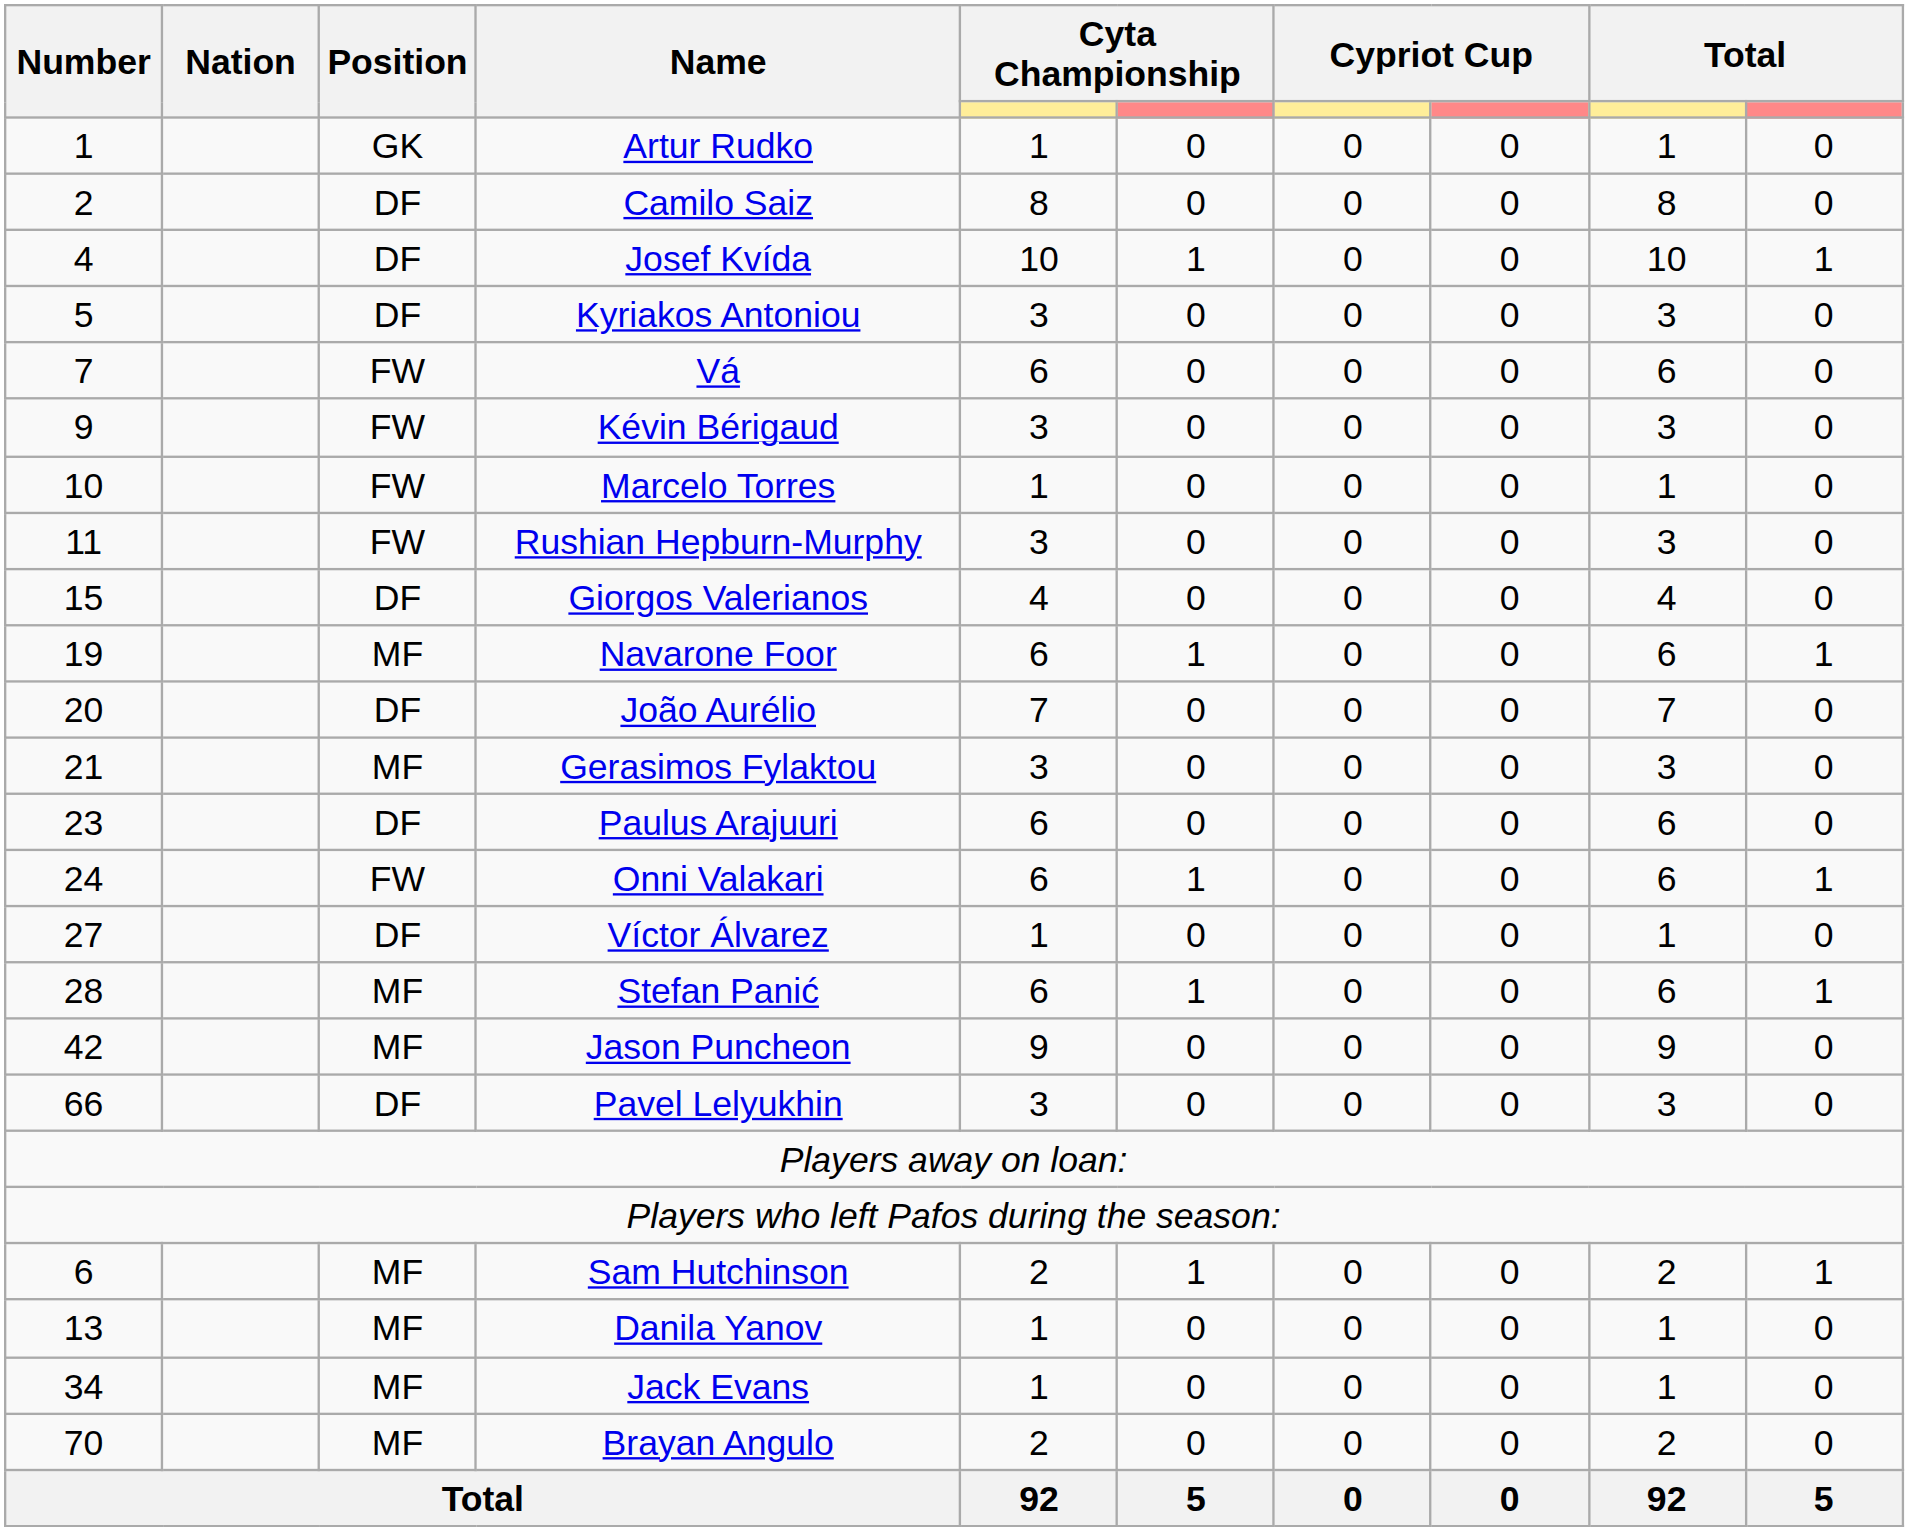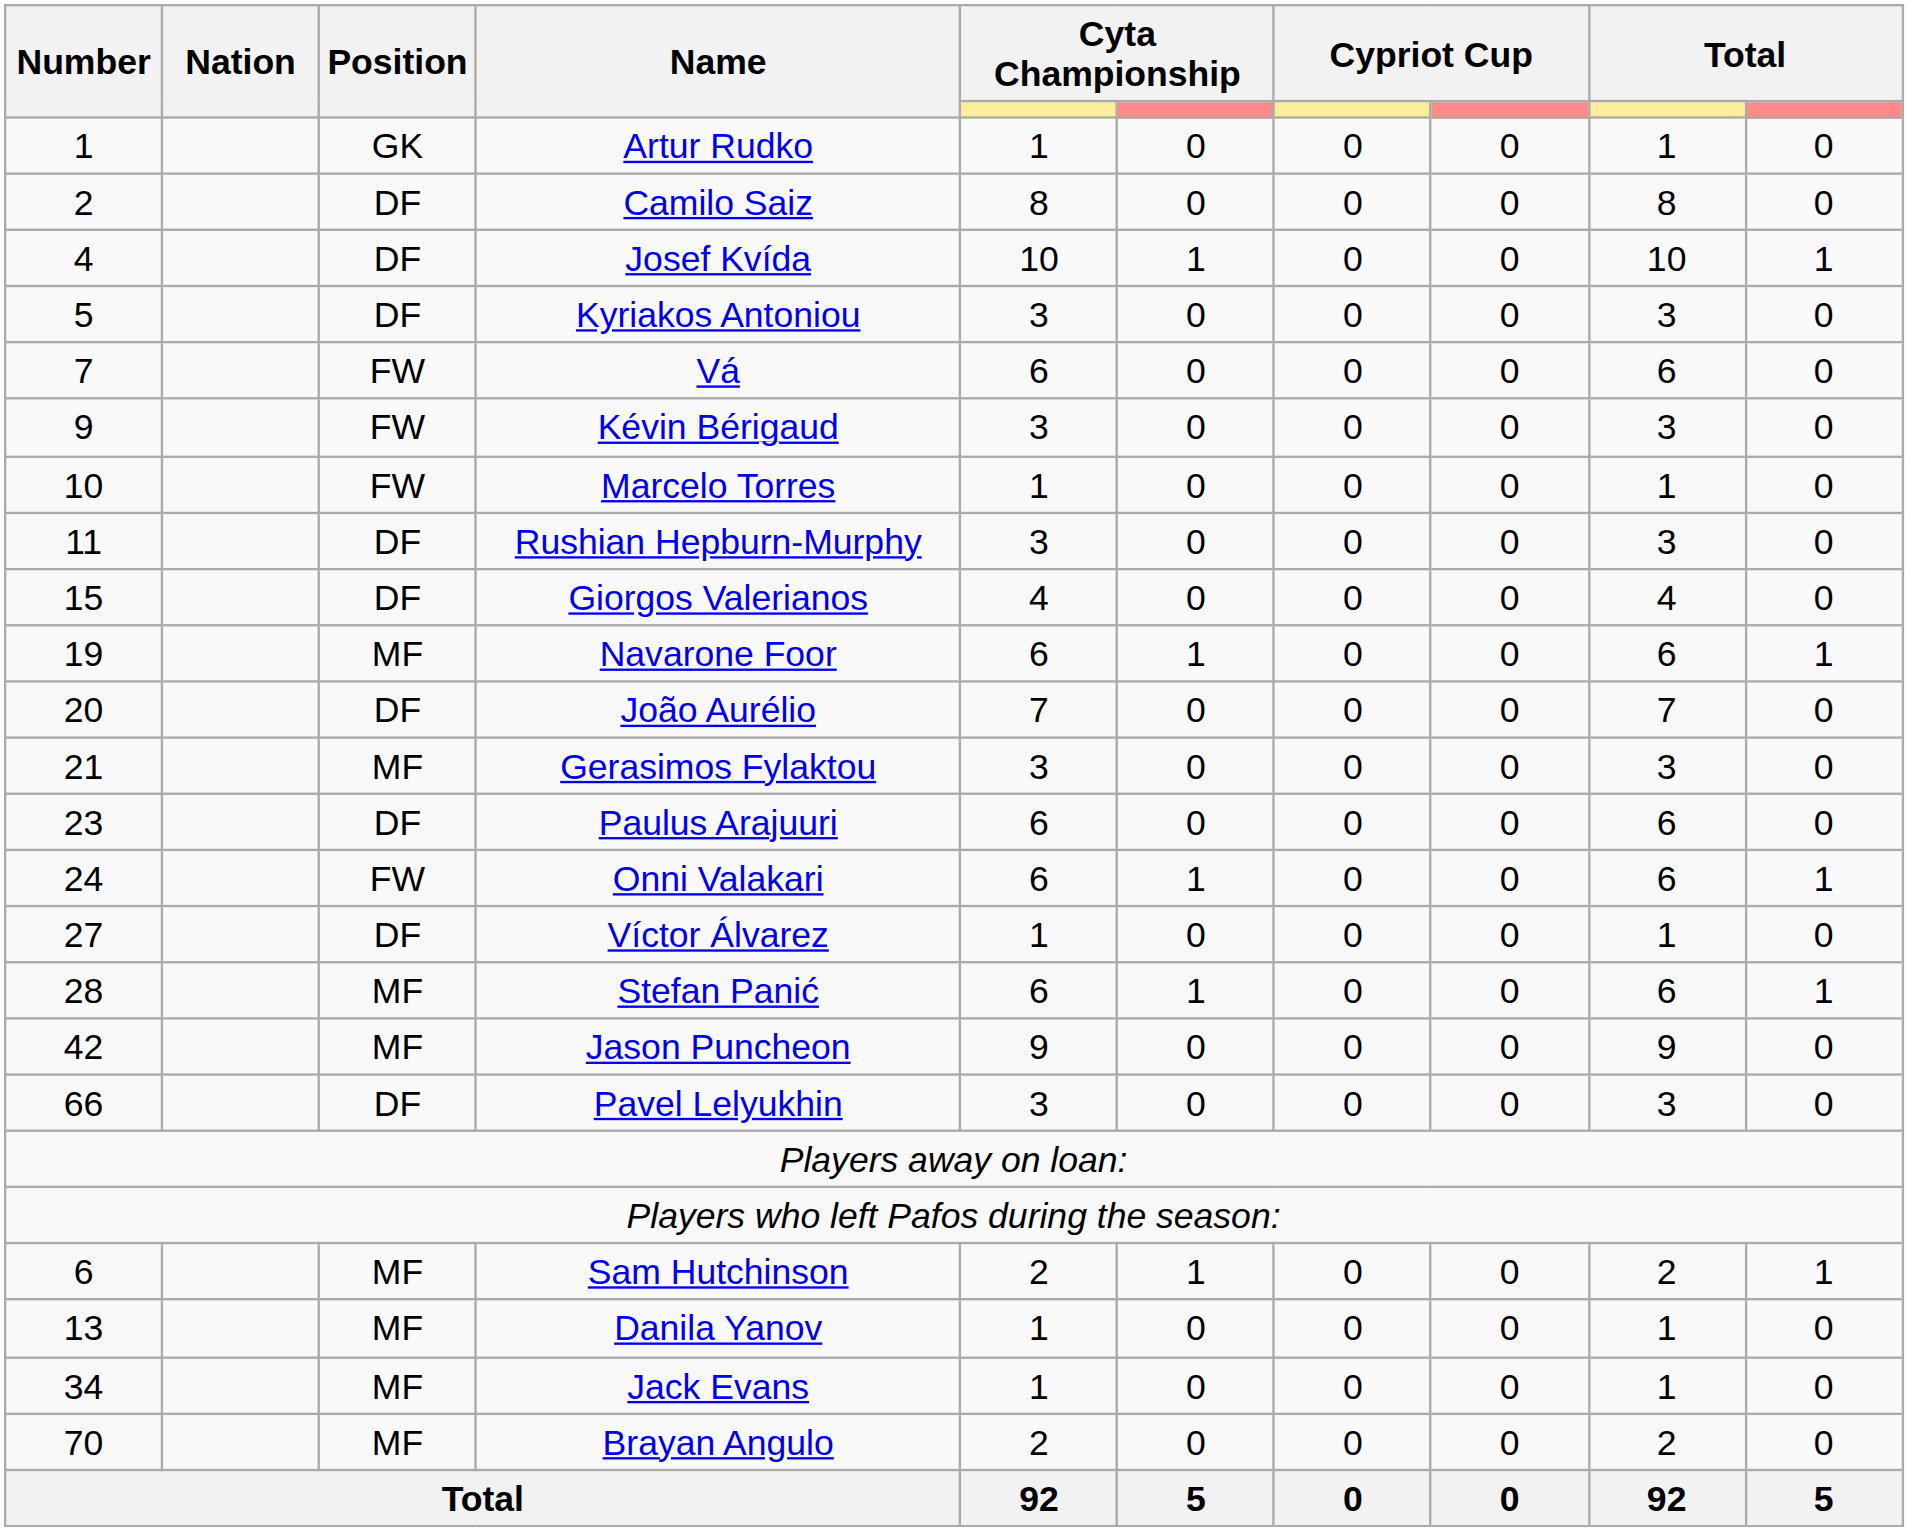 <table class="wikitable" style="font-size: 95%; text-align: center;">
 <tr>
 <th rowspan=2 width=60>Number</th>
 <th rowspan=2 width=60>Nation</th>
 <th rowspan=2 width=60>Position</th>
 <th rowspan=2 width=200>Name</th>
 <th colspan=2>Cyta Championship</th>
 <th colspan=2>Cypriot Cup</th>
 <th colspan=2>Total</th>
 </tr>
 <tr>
 <th style="width:60px; background:#fe9;"></th>
 <th style="width:60px; background:#ff8888;"></th>
 <th style="width:60px; background:#fe9;"></th>
 <th style="width:60px; background:#ff8888;"></th>
 <th style="width:60px; background:#fe9;"></th>
 <th style="width:60px; background:#ff8888;"></th>
 </tr>
 <tr>
 <td>1</td>
 <td></td>
 <td>GK</td>
 <td><a href='#'>Artur Rudko</a></td>
 <td>1</td>
 <td>0</td>
 <td>0</td>
 <td>0</td>
 <td>1</td>
 <td>0</td>
 </tr>
 <tr>
 <td>2</td>
 <td></td>
 <td>DF</td>
 <td><a href='#'>Camilo Saiz</a></td>
 <td>8</td>
 <td>0</td>
 <td>0</td>
 <td>0</td>
 <td>8</td>
 <td>0</td>
 </tr>
 <tr>
 <td>4</td>
 <td></td>
 <td>DF</td>
 <td><a href='#'>Josef Kvída</a></td>
 <td>10</td>
 <td>1</td>
 <td>0</td>
 <td>0</td>
 <td>10</td>
 <td>1</td>
 </tr>
 <tr>
 <td>5</td>
 <td></td>
 <td>DF</td>
 <td><a href='#'>Kyriakos Antoniou</a></td>
 <td>3</td>
 <td>0</td>
 <td>0</td>
 <td>0</td>
 <td>3</td>
 <td>0</td>
 </tr>
 <tr>
 <td>7</td>
 <td></td>
 <td>FW</td>
 <td><a href='#'>Vá</a></td>
 <td>6</td>
 <td>0</td>
 <td>0</td>
 <td>0</td>
 <td>6</td>
 <td>0</td>
 </tr>
 <tr>
 <td>9</td>
 <td></td>
 <td>FW</td>
 <td><a href='#'>Kévin Bérigaud</a></td>
 <td>3</td>
 <td>0</td>
 <td>0</td>
 <td>0</td>
 <td>3</td>
 <td>0</td>
 </tr>
 <tr>
 <td>10</td>
 <td></td>
 <td>FW</td>
 <td><a href='#'>Marcelo Torres</a></td>
 <td>1</td>
 <td>0</td>
 <td>0</td>
 <td>0</td>
 <td>1</td>
 <td>0</td>
 </tr>
 <tr>
 <td>11</td>
 <td></td>
-<td>FW</td>
+<td>DF</td>
 <td><a href='#'>Rushian Hepburn-Murphy</a></td>
 <td>3</td>
 <td>0</td>
 <td>0</td>
 <td>0</td>
 <td>3</td>
 <td>0</td>
 </tr>
 <tr>
 <td>15</td>
 <td></td>
 <td>DF</td>
 <td><a href='#'>Giorgos Valerianos</a></td>
 <td>4</td>
 <td>0</td>
 <td>0</td>
 <td>0</td>
 <td>4</td>
 <td>0</td>
 </tr>
 <tr>
 <td>19</td>
 <td></td>
 <td>MF</td>
 <td><a href='#'>Navarone Foor</a></td>
 <td>6</td>
 <td>1</td>
 <td>0</td>
 <td>0</td>
 <td>6</td>
 <td>1</td>
 </tr>
 <tr>
 <td>20</td>
 <td></td>
 <td>DF</td>
 <td><a href='#'>João Aurélio</a></td>
 <td>7</td>
 <td>0</td>
 <td>0</td>
 <td>0</td>
 <td>7</td>
 <td>0</td>
 </tr>
 <tr>
 <td>21</td>
 <td></td>
 <td>MF</td>
 <td><a href='#'>Gerasimos Fylaktou</a></td>
 <td>3</td>
 <td>0</td>
 <td>0</td>
 <td>0</td>
 <td>3</td>
 <td>0</td>
 </tr>
 <tr>
 <td>23</td>
 <td></td>
 <td>DF</td>
 <td><a href='#'>Paulus Arajuuri</a></td>
 <td>6</td>
 <td>0</td>
 <td>0</td>
 <td>0</td>
 <td>6</td>
 <td>0</td>
 </tr>
 <tr>
 <td>24</td>
 <td></td>
 <td>FW</td>
 <td><a href='#'>Onni Valakari</a></td>
 <td>6</td>
 <td>1</td>
 <td>0</td>
 <td>0</td>
 <td>6</td>
 <td>1</td>
 </tr>
 <tr>
 <td>27</td>
 <td></td>
 <td>DF</td>
 <td><a href='#'>Víctor Álvarez</a></td>
 <td>1</td>
 <td>0</td>
 <td>0</td>
 <td>0</td>
 <td>1</td>
 <td>0</td>
 </tr>
 <tr>
 <td>28</td>
 <td></td>
 <td>MF</td>
 <td><a href='#'>Stefan Panić</a></td>
 <td>6</td>
 <td>1</td>
 <td>0</td>
 <td>0</td>
 <td>6</td>
 <td>1</td>
 </tr>
 <tr>
 <td>42</td>
 <td></td>
 <td>MF</td>
 <td><a href='#'>Jason Puncheon</a></td>
 <td>9</td>
 <td>0</td>
 <td>0</td>
 <td>0</td>
 <td>9</td>
 <td>0</td>
 </tr>
 <tr>
 <td>66</td>
 <td></td>
 <td>DF</td>
 <td><a href='#'>Pavel Lelyukhin</a></td>
 <td>3</td>
 <td>0</td>
 <td>0</td>
 <td>0</td>
 <td>3</td>
 <td>0</td>
 </tr>
 <tr>
 <td colspan="13"><em>Players away on loan:</em></td>
 </tr>
 <tr>
 <td colspan="13"><em>Players who left Pafos during the season:</em></td>
 </tr>
 <tr>
 <td>6</td>
 <td></td>
 <td>MF</td>
 <td><a href='#'>Sam Hutchinson</a></td>
 <td>2</td>
 <td>1</td>
 <td>0</td>
 <td>0</td>
 <td>2</td>
 <td>1</td>
 </tr>
 <tr>
 <td>13</td>
 <td></td>
 <td>MF</td>
 <td><a href='#'>Danila Yanov</a></td>
 <td>1</td>
 <td>0</td>
 <td>0</td>
 <td>0</td>
 <td>1</td>
 <td>0</td>
 </tr>
 <tr>
 <td>34</td>
 <td></td>
 <td>MF</td>
 <td><a href='#'>Jack Evans</a></td>
 <td>1</td>
 <td>0</td>
 <td>0</td>
 <td>0</td>
 <td>1</td>
 <td>0</td>
 </tr>
 <tr>
 <td>70</td>
 <td></td>
 <td>MF</td>
 <td><a href='#'>Brayan Angulo</a></td>
 <td>2</td>
 <td>0</td>
 <td>0</td>
 <td>0</td>
 <td>2</td>
 <td>0</td>
 </tr>
 <tr>
 <th colspan=4>Total</th>
 <th>92</th>
 <th>5</th>
 <th>0</th>
 <th>0</th>
 <th>92</th>
 <th>5</th>
 </tr>
 </table>
